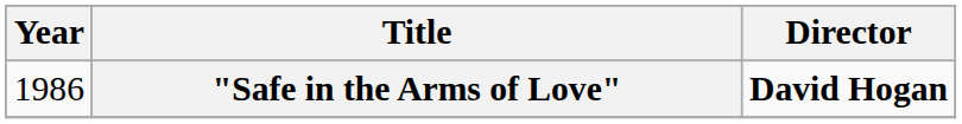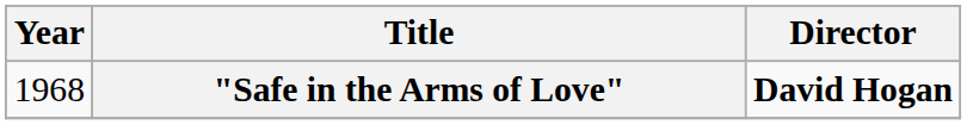 <table class="wikitable plainrowheaders">
 <tr>
 <th>Year</th>
 <th style="width:18em;">Title</th>
 <th>Director</th>
 </tr>
 <tr>
-<td>1986</td>
+<td>1968</td>
 <th scope="row">"Safe in the Arms of Love"</th>
 <td><strong>David Hogan</strong></td>
 </tr>
 <tr>
 </tr>
 </table>
